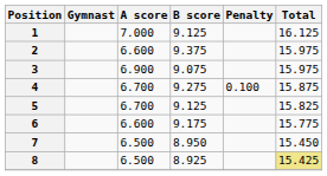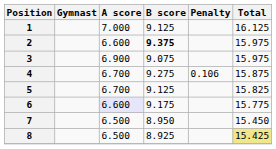 <table class="wikitable sortable" style="text-align:left;">
 <tr>
 <th>Position</th>
 <th>Gymnast</th>
 <th>A score</th>
 <th>B score</th>
 <th>Penalty</th>
 <th>Total</th>
 </tr>
 <tr>
 <th>1</th>
 <td></td>
 <td>7.000</td>
 <td>9.125</td>
 <td></td>
 <td>16.125</td>
 </tr>
 <tr>
 <th>2</th>
 <td></td>
 <td>6.600</td>
-<td>9.375</td>
+<td><strong>9.375</strong></td>
 <td></td>
 <td>15.975</td>
 </tr>
 <tr>
 <th>3</th>
 <td></td>
 <td>6.900</td>
 <td>9.075</td>
 <td></td>
 <td>15.975</td>
 </tr>
 <tr>
 <th>4</th>
 <td></td>
 <td>6.700</td>
 <td>9.275</td>
-<td>0.100</td>
+<td>0.106</td>
 <td>15.875</td>
 </tr>
 <tr>
 <th>5</th>
 <td></td>
 <td>6.700</td>
 <td>9.125</td>
 <td></td>
 <td>15.825</td>
 </tr>
 <tr>
 <th>6</th>
 <td></td>
-<td>6.600</td>
+<td style="background: lavender;">6.600</td>
 <td>9.175</td>
 <td></td>
 <td>15.775</td>
 </tr>
 <tr>
 <th>7</th>
 <td></td>
 <td>6.500</td>
 <td>8.950</td>
 <td></td>
 <td>15.450</td>
 </tr>
 <tr>
 <th>8</th>
 <td></td>
 <td>6.500</td>
 <td>8.925</td>
 <td></td>
 <td style="background: khaki;">15.425</td>
 </tr>
 <tr>
 </tr>
 </table>
